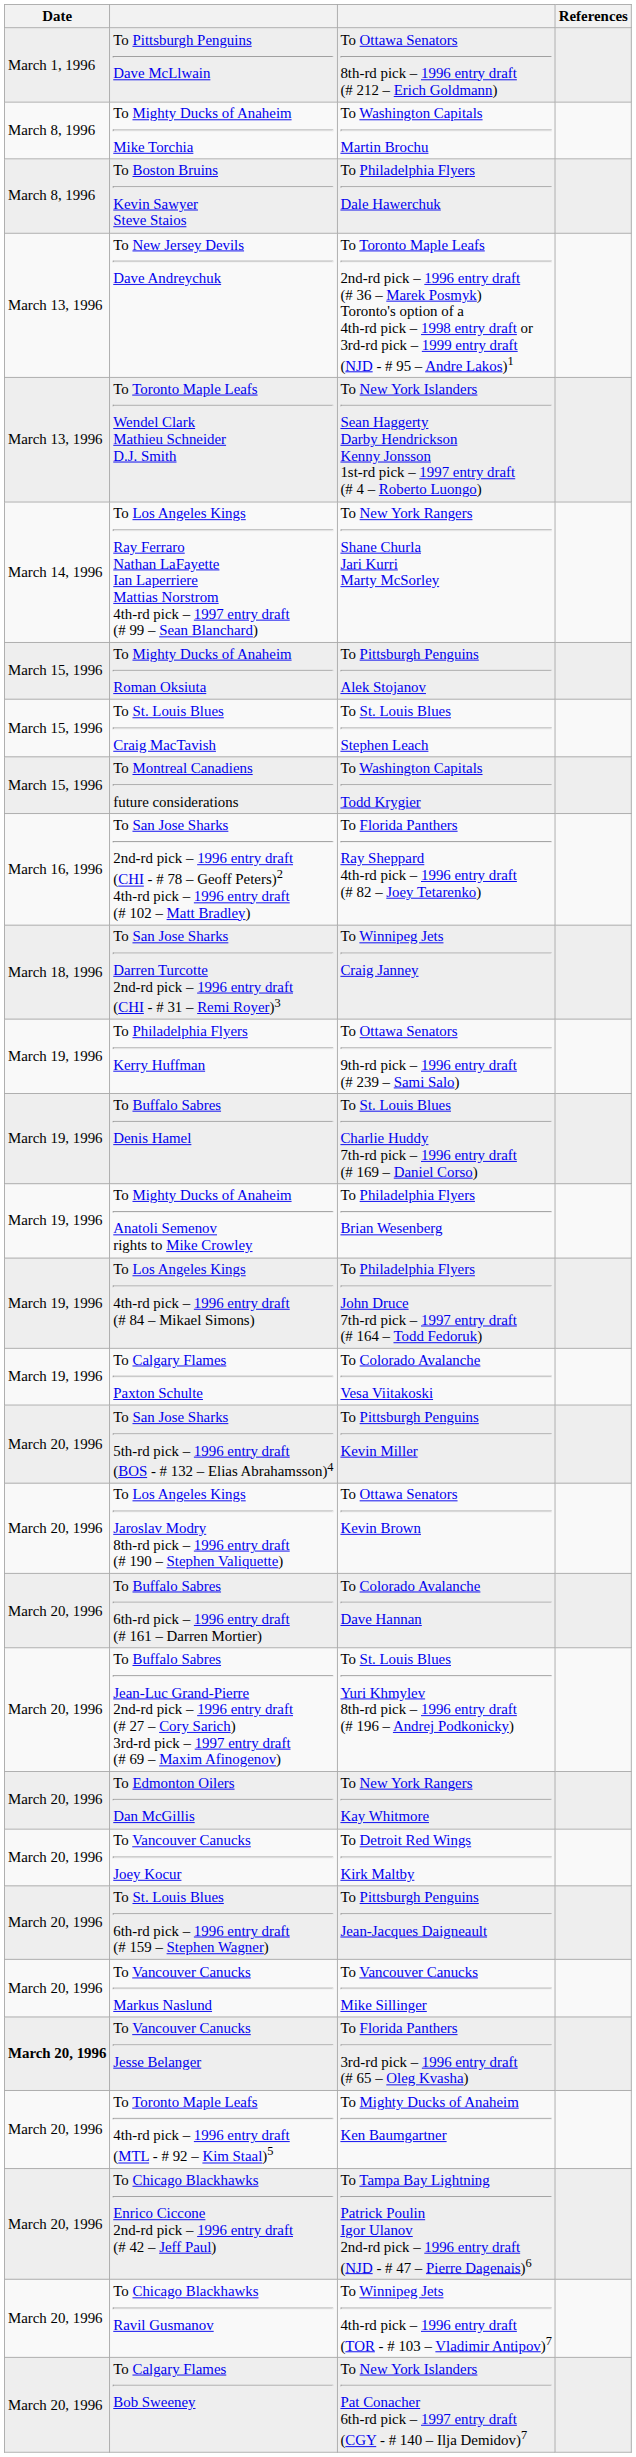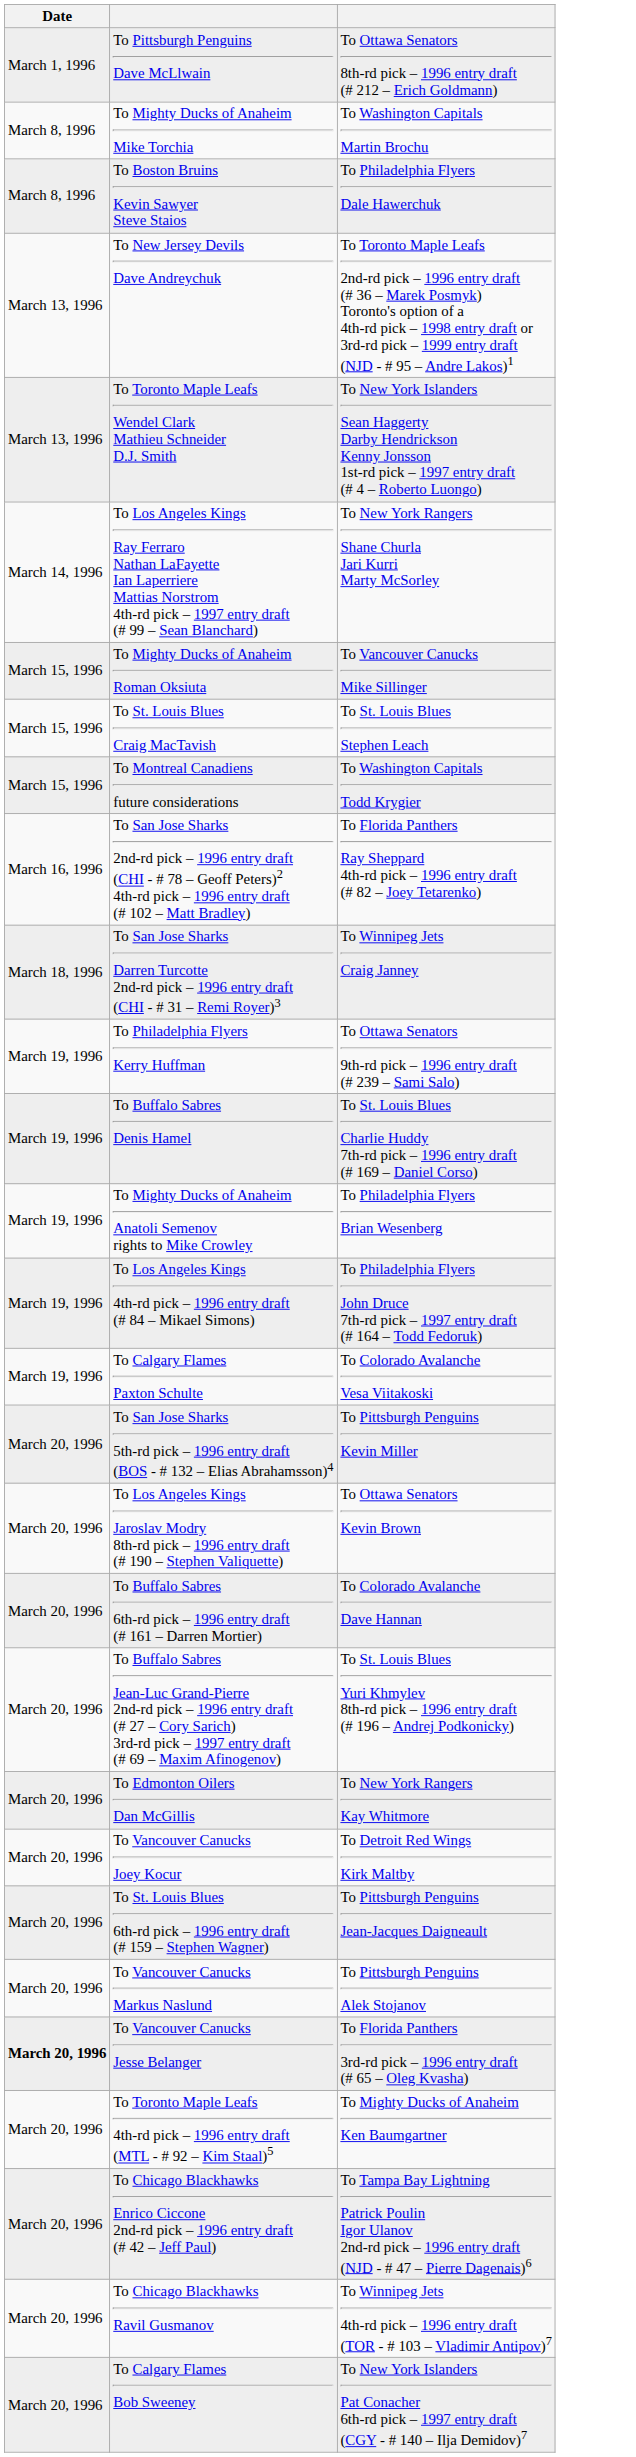 <table class="wikitable">
 <tr>
 <th>Date</th>
 <th></th>
 <th></th>
-<th>References</th>
 </tr>
 <tr bgcolor="#eeeeee">
 <td>March 1, 1996</td>
 <td valign="top">To <a href='#'>Pittsburgh Penguins</a><hr><a href='#'>Dave McLlwain</a></td>
 <td valign="top">To <a href='#'>Ottawa Senators</a><hr>8th-rd pick – <a href='#'>1996 entry draft</a><br>(# 212 – <a href='#'>Erich Goldmann</a>)</td>
-<td></td>
 </tr>
 <tr>
 <td>March 8, 1996</td>
 <td valign="top">To <a href='#'>Mighty Ducks of Anaheim</a><hr><a href='#'>Mike Torchia</a></td>
 <td valign="top">To <a href='#'>Washington Capitals</a><hr><a href='#'>Martin Brochu</a></td>
-<td></td>
 </tr>
 <tr bgcolor="#eeeeee">
 <td>March 8, 1996</td>
 <td valign="top">To <a href='#'>Boston Bruins</a><hr><a href='#'>Kevin Sawyer</a><br><a href='#'>Steve Staios</a></td>
 <td valign="top">To <a href='#'>Philadelphia Flyers</a><hr><a href='#'>Dale Hawerchuk</a></td>
-<td></td>
 </tr>
 <tr>
 <td>March 13, 1996</td>
 <td valign="top">To <a href='#'>New Jersey Devils</a><hr><a href='#'>Dave Andreychuk</a></td>
 <td valign="top">To <a href='#'>Toronto Maple Leafs</a><hr>2nd-rd pick – <a href='#'>1996 entry draft</a><br>(# 36 – <a href='#'>Marek Posmyk</a>)<br>Toronto's option of a<br>4th-rd pick – <a href='#'>1998 entry draft</a> or <br>3rd-rd pick – <a href='#'>1999 entry draft</a><br>(<a href='#'>NJD</a> - # 95 – <a href='#'>Andre Lakos</a>)<sup>1</sup></td>
-<td></td>
 </tr>
 <tr bgcolor="#eeeeee">
 <td>March 13, 1996</td>
 <td valign="top">To <a href='#'>Toronto Maple Leafs</a><hr><a href='#'>Wendel Clark</a><br><a href='#'>Mathieu Schneider</a><br><a href='#'>D.J. Smith</a></td>
 <td valign="top">To <a href='#'>New York Islanders</a><hr><a href='#'>Sean Haggerty</a><br><a href='#'>Darby Hendrickson</a><br><a href='#'>Kenny Jonsson</a><br>1st-rd pick – <a href='#'>1997 entry draft</a><br>(# 4 – <a href='#'>Roberto Luongo</a>)</td>
-<td></td>
 </tr>
 <tr>
 <td>March 14, 1996</td>
 <td valign="top">To <a href='#'>Los Angeles Kings</a><hr><a href='#'>Ray Ferraro</a><br><a href='#'>Nathan LaFayette</a><br><a href='#'>Ian Laperriere</a><br><a href='#'>Mattias Norstrom</a><br>4th-rd pick – <a href='#'>1997 entry draft</a><br>(# 99 – <a href='#'>Sean Blanchard</a>)</td>
 <td valign="top">To <a href='#'>New York Rangers</a><hr><a href='#'>Shane Churla</a><br><a href='#'>Jari Kurri</a><br><a href='#'>Marty McSorley</a></td>
-<td></td>
 </tr>
 <tr bgcolor="#eeeeee">
 <td>March 15, 1996</td>
 <td valign="top">To <a href='#'>Mighty Ducks of Anaheim</a><hr><a href='#'>Roman Oksiuta</a></td>
-<td valign="top">To <a href='#'>Pittsburgh Penguins</a><hr><a href='#'>Alek Stojanov</a></td>
-<td></td>
+<td valign="top">To <a href='#'>Vancouver Canucks</a><hr><a href='#'>Mike Sillinger</a></td>
 </tr>
 <tr>
 <td>March 15, 1996</td>
 <td valign="top">To <a href='#'>St. Louis Blues</a><hr><a href='#'>Craig MacTavish</a></td>
 <td valign="top">To <a href='#'>St. Louis Blues</a><hr><a href='#'>Stephen Leach</a></td>
-<td></td>
 </tr>
 <tr bgcolor="#eeeeee">
 <td>March 15, 1996</td>
 <td valign="top">To <a href='#'>Montreal Canadiens</a><hr>future considerations</td>
 <td valign="top">To <a href='#'>Washington Capitals</a><hr><a href='#'>Todd Krygier</a></td>
-<td></td>
 </tr>
 <tr>
 <td>March 16, 1996</td>
 <td valign="top">To <a href='#'>San Jose Sharks</a><hr>2nd-rd pick – <a href='#'>1996 entry draft</a><br>(<a href='#'>CHI</a> - # 78 – Geoff Peters)<sup>2</sup><br>4th-rd pick – <a href='#'>1996 entry draft</a><br>(# 102 – <a href='#'>Matt Bradley</a>)</td>
 <td valign="top">To <a href='#'>Florida Panthers</a><hr><a href='#'>Ray Sheppard</a><br>4th-rd pick – <a href='#'>1996 entry draft</a><br>(# 82 – <a href='#'>Joey Tetarenko</a>)</td>
-<td></td>
 </tr>
 <tr bgcolor="#eeeeee">
 <td>March 18, 1996</td>
 <td valign="top">To <a href='#'>San Jose Sharks</a><hr><a href='#'>Darren Turcotte</a><br>2nd-rd pick – <a href='#'>1996 entry draft</a><br>(<a href='#'>CHI</a> - # 31 – <a href='#'>Remi Royer</a>)<sup>3</sup></td>
 <td valign="top">To <a href='#'>Winnipeg Jets</a><hr><a href='#'>Craig Janney</a></td>
-<td></td>
 </tr>
 <tr>
 <td>March 19, 1996</td>
 <td valign="top">To <a href='#'>Philadelphia Flyers</a><hr><a href='#'>Kerry Huffman</a></td>
 <td valign="top">To <a href='#'>Ottawa Senators</a><hr>9th-rd pick – <a href='#'>1996 entry draft</a><br>(# 239 – <a href='#'>Sami Salo</a>)</td>
-<td></td>
 </tr>
 <tr bgcolor="#eeeeee">
 <td>March 19, 1996</td>
 <td valign="top">To <a href='#'>Buffalo Sabres</a><hr><a href='#'>Denis Hamel</a></td>
 <td valign="top">To <a href='#'>St. Louis Blues</a><hr><a href='#'>Charlie Huddy</a><br>7th-rd pick – <a href='#'>1996 entry draft</a><br>(# 169 – <a href='#'>Daniel Corso</a>)</td>
-<td></td>
 </tr>
 <tr>
 <td>March 19, 1996</td>
 <td valign="top">To <a href='#'>Mighty Ducks of Anaheim</a><hr><a href='#'>Anatoli Semenov</a><br>rights to  <a href='#'>Mike Crowley</a></td>
 <td valign="top">To <a href='#'>Philadelphia Flyers</a><hr><a href='#'>Brian Wesenberg</a></td>
-<td></td>
 </tr>
 <tr bgcolor="#eeeeee">
 <td>March 19, 1996</td>
 <td valign="top">To <a href='#'>Los Angeles Kings</a><hr>4th-rd pick – <a href='#'>1996 entry draft</a><br>(# 84 – Mikael Simons)</td>
 <td valign="top">To <a href='#'>Philadelphia Flyers</a><hr><a href='#'>John Druce</a><br>7th-rd pick – <a href='#'>1997 entry draft</a><br>(# 164 – <a href='#'>Todd Fedoruk</a>)</td>
-<td></td>
 </tr>
 <tr>
 <td>March 19, 1996</td>
 <td valign="top">To <a href='#'>Calgary Flames</a><hr><a href='#'>Paxton Schulte</a></td>
 <td valign="top">To <a href='#'>Colorado Avalanche</a><hr><a href='#'>Vesa Viitakoski</a></td>
-<td></td>
 </tr>
 <tr bgcolor="#eeeeee">
 <td>March 20, 1996</td>
 <td valign="top">To <a href='#'>San Jose Sharks</a><hr>5th-rd pick – <a href='#'>1996 entry draft</a><br>(<a href='#'>BOS</a> - # 132 – Elias Abrahamsson)<sup>4</sup></td>
 <td valign="top">To <a href='#'>Pittsburgh Penguins</a><hr><a href='#'>Kevin Miller</a></td>
-<td></td>
 </tr>
 <tr>
 <td>March 20, 1996</td>
 <td valign="top">To <a href='#'>Los Angeles Kings</a><hr><a href='#'>Jaroslav Modry</a><br>8th-rd pick – <a href='#'>1996 entry draft</a><br>(# 190 – <a href='#'>Stephen Valiquette</a>)</td>
 <td valign="top">To <a href='#'>Ottawa Senators</a><hr><a href='#'>Kevin Brown</a></td>
-<td></td>
 </tr>
 <tr bgcolor="#eeeeee">
 <td>March 20, 1996</td>
 <td valign="top">To <a href='#'>Buffalo Sabres</a><hr>6th-rd pick – <a href='#'>1996 entry draft</a><br>(# 161 – Darren Mortier)</td>
 <td valign="top">To <a href='#'>Colorado Avalanche</a><hr><a href='#'>Dave Hannan</a></td>
-<td></td>
 </tr>
 <tr>
 <td>March 20, 1996</td>
 <td valign="top">To <a href='#'>Buffalo Sabres</a><hr><a href='#'>Jean-Luc Grand-Pierre</a><br>2nd-rd pick – <a href='#'>1996 entry draft</a><br>(# 27 – <a href='#'>Cory Sarich</a>)<br>3rd-rd pick – <a href='#'>1997 entry draft</a><br>(# 69 – <a href='#'>Maxim Afinogenov</a>)</td>
 <td valign="top">To <a href='#'>St. Louis Blues</a><hr><a href='#'>Yuri Khmylev</a><br>8th-rd pick – <a href='#'>1996 entry draft</a><br>(# 196 – <a href='#'>Andrej Podkonicky</a>)</td>
-<td></td>
 </tr>
 <tr bgcolor="#eeeeee">
 <td>March 20, 1996</td>
 <td valign="top">To <a href='#'>Edmonton Oilers</a><hr><a href='#'>Dan McGillis</a></td>
 <td valign="top">To <a href='#'>New York Rangers</a><hr><a href='#'>Kay Whitmore</a></td>
-<td></td>
 </tr>
 <tr>
 <td>March 20, 1996</td>
 <td valign="top">To <a href='#'>Vancouver Canucks</a><hr><a href='#'>Joey Kocur</a></td>
 <td valign="top">To <a href='#'>Detroit Red Wings</a><hr><a href='#'>Kirk Maltby</a></td>
-<td></td>
 </tr>
 <tr bgcolor="#eeeeee">
 <td>March 20, 1996</td>
 <td valign="top">To <a href='#'>St. Louis Blues</a><hr>6th-rd pick – <a href='#'>1996 entry draft</a><br>(# 159 – <a href='#'>Stephen Wagner</a>)</td>
 <td valign="top">To <a href='#'>Pittsburgh Penguins</a><hr><a href='#'>Jean-Jacques Daigneault</a></td>
-<td></td>
 </tr>
 <tr>
 <td>March 20, 1996</td>
 <td valign="top">To <a href='#'>Vancouver Canucks</a><hr><a href='#'>Markus Naslund</a></td>
-<td valign="top">To <a href='#'>Vancouver Canucks</a><hr><a href='#'>Mike Sillinger</a></td>
-<td></td>
+<td valign="top">To <a href='#'>Pittsburgh Penguins</a><hr><a href='#'>Alek Stojanov</a></td>
 </tr>
 <tr bgcolor="#eeeeee">
 <td><strong>March 20, 1996</strong></td>
 <td valign="top">To <a href='#'>Vancouver Canucks</a><hr><a href='#'>Jesse Belanger</a></td>
 <td valign="top">To <a href='#'>Florida Panthers</a><hr>3rd-rd pick – <a href='#'>1996 entry draft</a><br>(# 65 – <a href='#'>Oleg Kvasha</a>)</td>
-<td></td>
 </tr>
 <tr>
 <td>March 20, 1996</td>
 <td valign="top">To <a href='#'>Toronto Maple Leafs</a><hr>4th-rd pick – <a href='#'>1996 entry draft</a><br>(<a href='#'>MTL</a> - # 92 – <a href='#'>Kim Staal</a>)<sup>5</sup></td>
 <td valign="top">To <a href='#'>Mighty Ducks of Anaheim</a><hr><a href='#'>Ken Baumgartner</a></td>
-<td></td>
 </tr>
 <tr bgcolor="#eeeeee">
 <td>March 20, 1996</td>
 <td valign="top">To <a href='#'>Chicago Blackhawks</a><hr><a href='#'>Enrico Ciccone</a><br>2nd-rd pick – <a href='#'>1996 entry draft</a><br>(# 42 – <a href='#'>Jeff Paul</a>)</td>
 <td valign="top">To <a href='#'>Tampa Bay Lightning</a><hr><a href='#'>Patrick Poulin</a><br><a href='#'>Igor Ulanov</a><br>2nd-rd pick – <a href='#'>1996 entry draft</a><br>(<a href='#'>NJD</a> - # 47 – <a href='#'>Pierre Dagenais</a>)<sup>6</sup></td>
-<td></td>
 </tr>
 <tr>
 <td>March 20, 1996</td>
 <td valign="top">To <a href='#'>Chicago Blackhawks</a><hr><a href='#'>Ravil Gusmanov</a></td>
 <td valign="top">To <a href='#'>Winnipeg Jets</a><hr>4th-rd pick – <a href='#'>1996 entry draft</a><br>(<a href='#'>TOR</a> - # 103 – <a href='#'>Vladimir Antipov</a>)<sup>7</sup></td>
-<td></td>
 </tr>
 <tr bgcolor="#eeeeee">
 <td>March 20, 1996</td>
 <td valign="top">To <a href='#'>Calgary Flames</a><hr><a href='#'>Bob Sweeney</a></td>
 <td valign="top">To <a href='#'>New York Islanders</a><hr><a href='#'>Pat Conacher</a><br>6th-rd pick – <a href='#'>1997 entry draft</a><br>(<a href='#'>CGY</a> - # 140 – Ilja Demidov)<sup>7</sup></td>
-<td></td>
 </tr>
 </table>
